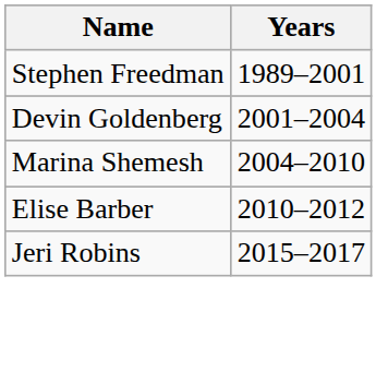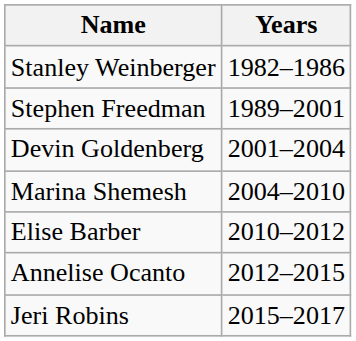 <table class="wikitable" border="1" style="float:left;">
 <tr style="white-space:nowrap;">
 <th>Name</th>
 <th>Years</th>
+</tr>
+<tr>
+<td>Stanley Weinberger</td>
+<td>1982–1986</td>
 </tr>
 <tr>
 <td>Stephen Freedman</td>
 <td>1989–2001</td>
 </tr>
 <tr>
 <td>Devin Goldenberg</td>
 <td>2001–2004</td>
 </tr>
 <tr>
 <td>Marina Shemesh</td>
 <td>2004–2010</td>
 </tr>
 <tr>
 <td>Elise Barber</td>
 <td>2010–2012</td>
 </tr>
 <tr>
+<td>Annelise Ocanto</td>
+<td>2012–2015</td>
+</tr>
+<tr>
 <td>Jeri Robins</td>
 <td>2015–2017</td>
 </tr>
 </table>
